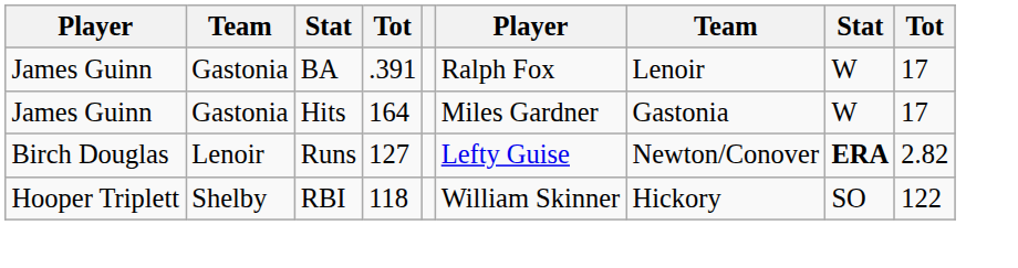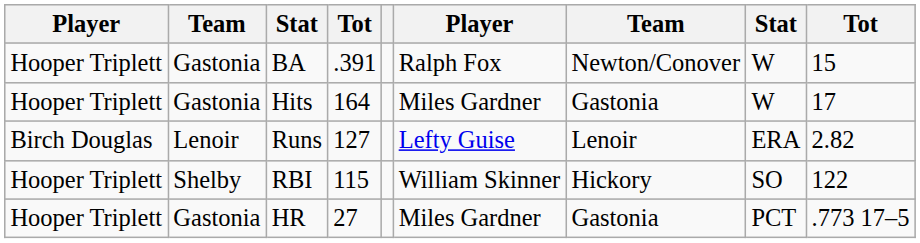 <table class="wikitable">
 <tr>
 <th>Player</th>
 <th>Team</th>
 <th>Stat</th>
 <th>Tot</th>
 <th></th>
 <th>Player</th>
 <th>Team</th>
 <th>Stat</th>
 <th>Tot</th>
 </tr>
 <tr>
-<td>James Guinn</td>
+<td>Hooper Triplett</td>
 <td>Gastonia</td>
 <td>BA</td>
 <td>.391</td>
 <td></td>
 <td>Ralph Fox</td>
-<td>Lenoir</td>
+<td>Newton/Conover</td>
 <td>W</td>
-<td>17</td>
+<td>15</td>
 </tr>
 <tr>
-<td>James Guinn</td>
+<td>Hooper Triplett</td>
 <td>Gastonia</td>
 <td>Hits</td>
 <td>164</td>
 <td></td>
 <td>Miles Gardner</td>
 <td>Gastonia</td>
 <td>W</td>
 <td>17</td>
 </tr>
 <tr>
 <td>Birch Douglas</td>
 <td>Lenoir</td>
 <td>Runs</td>
 <td>127</td>
 <td></td>
 <td><a href='#'>Lefty Guise</a></td>
-<td>Newton/Conover</td>
-<td><strong>ERA</strong></td>
+<td>Lenoir</td>
+<td>ERA</td>
 <td>2.82</td>
 </tr>
 <tr>
 <td>Hooper Triplett</td>
 <td>Shelby</td>
 <td>RBI</td>
-<td>118</td>
+<td>115</td>
 <td></td>
 <td>William Skinner</td>
 <td>Hickory</td>
 <td>SO</td>
 <td>122</td>
 </tr>
+<tr>
+<td>Hooper Triplett</td>
+<td>Gastonia</td>
+<td>HR</td>
+<td>27</td>
+<td></td>
+<td>Miles Gardner</td>
+<td>Gastonia</td>
+<td>PCT</td>
+<td>.773 17–5 </td>
+</tr>
 </table>
